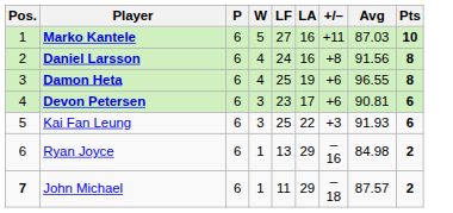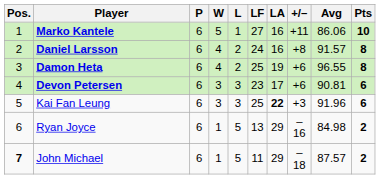 <table class="wikitable" style="text-align:center; margin: 1em auto 1em auto, align:left">
 <tr>
 <th width=20>Pos.</th>
 <th width=212>Player</th>
 <th width=20>P</th>
 <th width=20>W</th>
+<th width=20>L</th>
 <th width=20>LF</th>
 <th width=20>LA</th>
 <th width=25>+/–</th>
 <th width=50>Avg</th>
 <th width=20>Pts</th>
 </tr>
 <tr style="background:#D0F0C0;">
 <td>1</td>
 <td align=left> <strong><a href='#'>Marko Kantele</a></strong></td>
 <td>6</td>
 <td>5</td>
+<td>1</td>
 <td>27</td>
 <td>16</td>
 <td>+11</td>
-<td>87.03</td>
+<td>86.06</td>
 <td><strong>10</strong></td>
 </tr>
 <tr style="background:#D0F0C0;">
 <td>2</td>
 <td align=left> <strong><a href='#'>Daniel Larsson</a></strong></td>
 <td>6</td>
 <td>4</td>
+<td>2</td>
 <td>24</td>
 <td>16</td>
 <td>+8</td>
-<td>91.56</td>
+<td>91.57</td>
 <td><strong>8</strong></td>
 </tr>
 <tr style="background:#D0F0C0;">
 <td>3</td>
 <td align=left> <strong><a href='#'>Damon Heta</a></strong></td>
 <td>6</td>
 <td>4</td>
+<td>2</td>
 <td>25</td>
 <td>19</td>
 <td>+6</td>
 <td>96.55</td>
 <td><strong>8</strong></td>
 </tr>
 <tr style="background:#D0F0C0;">
 <td>4</td>
 <td align=left> <strong><a href='#'>Devon Petersen</a></strong></td>
 <td>6</td>
+<td>3</td>
 <td>3</td>
 <td>23</td>
 <td>17</td>
 <td>+6</td>
 <td>90.81</td>
 <td><strong>6</strong></td>
 </tr>
 <tr style=>
 <td>5</td>
 <td align=left> <a href='#'>Kai Fan Leung</a></td>
 <td>6</td>
 <td>3</td>
+<td>3</td>
 <td>25</td>
-<td>22</td>
+<td><strong>22</strong></td>
 <td>+3</td>
-<td>91.93</td>
+<td>91.96</td>
 <td><strong>6</strong></td>
 </tr>
 <tr style=>
 <td>6</td>
 <td align=left> <a href='#'>Ryan Joyce</a></td>
 <td>6</td>
 <td>1</td>
+<td>5</td>
 <td>13</td>
 <td>29</td>
 <td>–16</td>
 <td>84.98</td>
 <td><strong>2</strong></td>
 </tr>
 <tr style=>
 <td><strong>7</strong></td>
 <td align=left> <a href='#'>John Michael</a></td>
 <td>6</td>
 <td>1</td>
+<td>5</td>
 <td>11</td>
 <td>29</td>
 <td>–18</td>
 <td>87.57</td>
 <td><strong>2</strong></td>
 </tr>
 </table>
